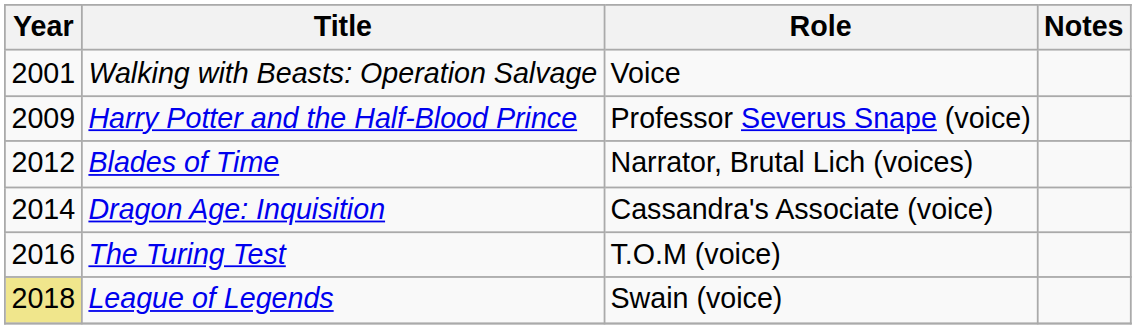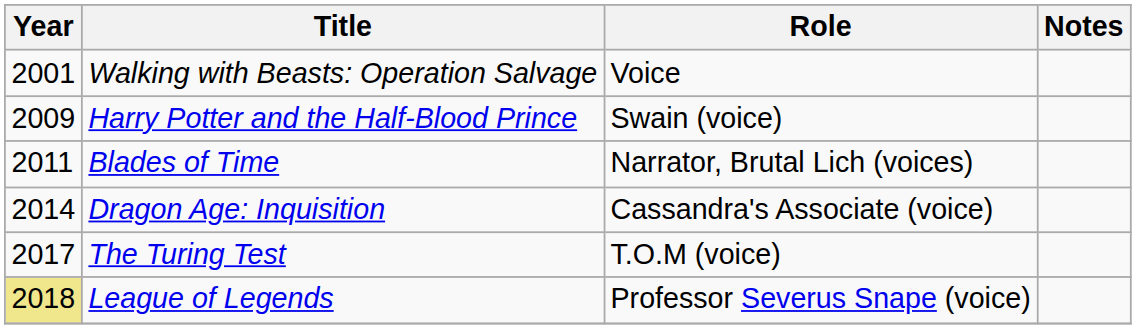 <table class="wikitable">
 <tr>
 <th>Year</th>
 <th>Title</th>
 <th>Role</th>
 <th>Notes</th>
 </tr>
 <tr>
 <td>2001</td>
 <td><em>Walking with Beasts: Operation Salvage</em></td>
 <td>Voice</td>
 <td></td>
 </tr>
 <tr>
 <td>2009</td>
 <td><em><a href='#'>Harry Potter and the Half-Blood Prince</a></em></td>
-<td>Professor <a href='#'>Severus Snape</a> (voice)</td>
+<td>Swain (voice)</td>
 <td></td>
 </tr>
 <tr>
-<td>2012</td>
+<td>2011</td>
 <td><em><a href='#'>Blades of Time</a></em></td>
 <td>Narrator, Brutal Lich (voices)</td>
 <td></td>
 </tr>
 <tr>
 <td>2014</td>
 <td><em><a href='#'>Dragon Age: Inquisition</a></em></td>
 <td>Cassandra's Associate (voice)</td>
 <td></td>
 </tr>
 <tr>
-<td>2016</td>
+<td>2017</td>
 <td><em><a href='#'>The Turing Test</a></em></td>
 <td>T.O.M (voice)</td>
 <td></td>
 </tr>
 <tr>
 <td style="background: khaki;">2018</td>
 <td><em><a href='#'>League of Legends</a></em></td>
-<td>Swain (voice)</td>
+<td>Professor <a href='#'>Severus Snape</a> (voice)</td>
 <td></td>
 </tr>
 <tr>
 </tr>
 </table>
